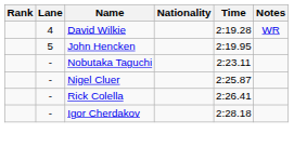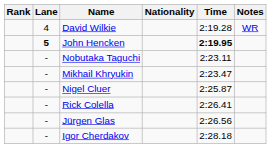 <table class="wikitable sortable" style="text-align:center">
 <tr>
 <th>Rank</th>
 <th>Lane</th>
 <th>Name</th>
 <th>Nationality</th>
 <th>Time</th>
 <th>Notes</th>
 </tr>
 <tr>
 <td></td>
 <td>4</td>
 <td align=left><a href='#'>David Wilkie</a></td>
 <td align=left></td>
 <td>2:19.28</td>
 <td><a href='#'>WR</a></td>
 </tr>
 <tr>
 <td></td>
-<td>5</td>
+<td><strong>5</strong></td>
 <td align=left><a href='#'>John Hencken</a></td>
 <td align=left></td>
-<td>2:19.95</td>
+<td><strong>2:19.95</strong></td>
 <td></td>
 </tr>
 <tr>
 <td></td>
 <td>-</td>
 <td align=left><a href='#'>Nobutaka Taguchi</a></td>
 <td align=left></td>
 <td>2:23.11</td>
+<td></td>
+</tr>
+<tr>
+<td></td>
+<td>-</td>
+<td align=left><a href='#'>Mikhail Khryukin</a></td>
+<td align=left></td>
+<td>2:23.47</td>
 <td></td>
 </tr>
 <tr>
 <td></td>
 <td>-</td>
 <td align=left><a href='#'>Nigel Cluer</a></td>
 <td align=left></td>
 <td>2:25.87</td>
 <td></td>
 </tr>
 <tr>
 <td></td>
 <td>-</td>
 <td align=left><a href='#'>Rick Colella</a></td>
 <td align=left></td>
 <td>2:26.41</td>
 <td></td>
 </tr>
 <tr>
 <td></td>
 <td>-</td>
+<td align=left><a href='#'>Jürgen Glas</a></td>
+<td align=left></td>
+<td>2:26.56</td>
+<td></td>
+</tr>
+<tr>
+<td></td>
+<td>-</td>
 <td align=left><a href='#'>Igor Cherdakov</a></td>
 <td align=left></td>
 <td>2:28.18</td>
 <td></td>
 </tr>
 </table>
